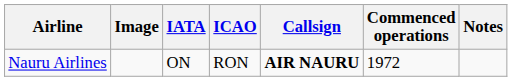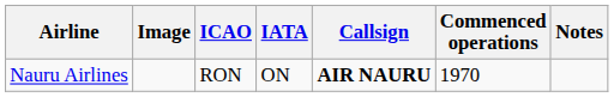 <table class="wikitable sortable">
 <tr valign="middle">
 <th>Airline</th>
 <th>Image</th>
+<th><a href='#'>ICAO</a></th>
 <th><a href='#'>IATA</a></th>
-<th><a href='#'>ICAO</a></th>
 <th><a href='#'>Callsign</a></th>
 <th>Commenced<br>operations</th>
 <th>Notes</th>
 </tr>
 <tr>
 <td><a href='#'>Nauru Airlines</a></td>
 <td></td>
+<td>RON</td>
 <td>ON</td>
-<td>RON</td>
 <td><strong>AIR NAURU</strong></td>
-<td>1972</td>
+<td>1970</td>
 <td></td>
 </tr>
 </table>
